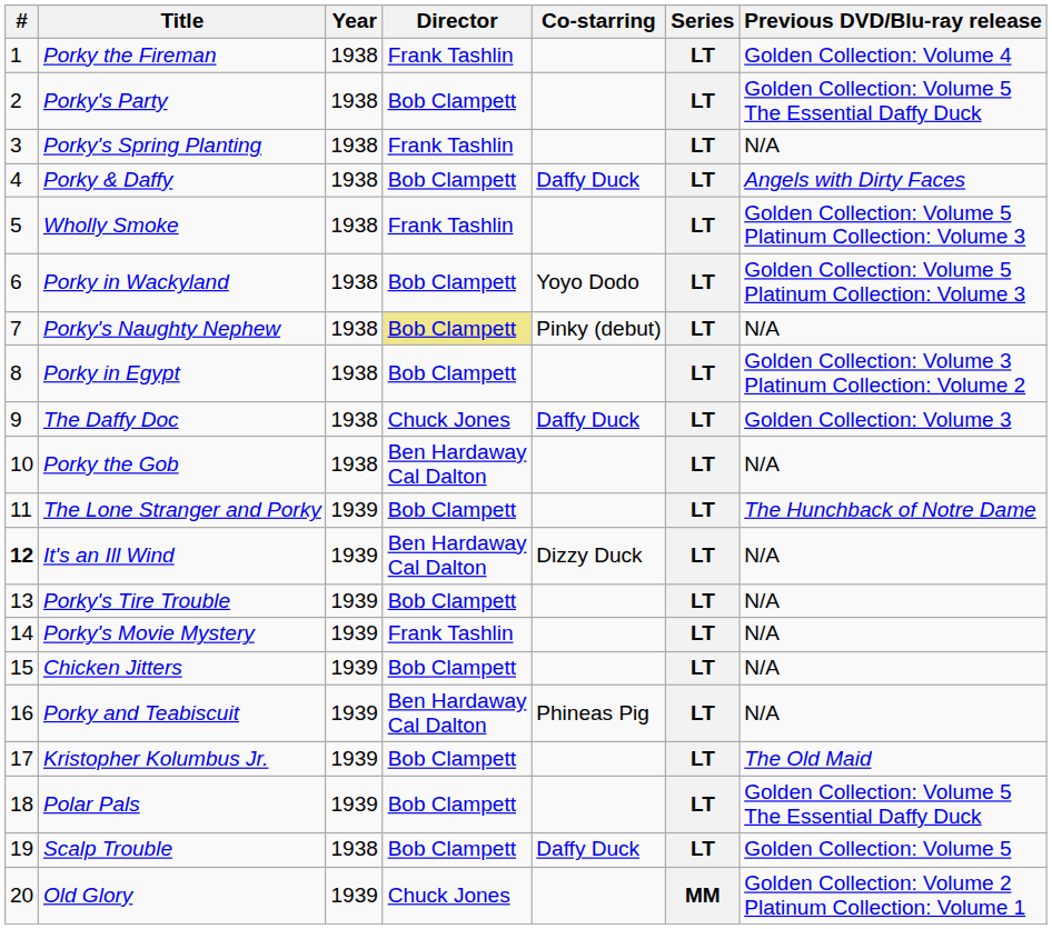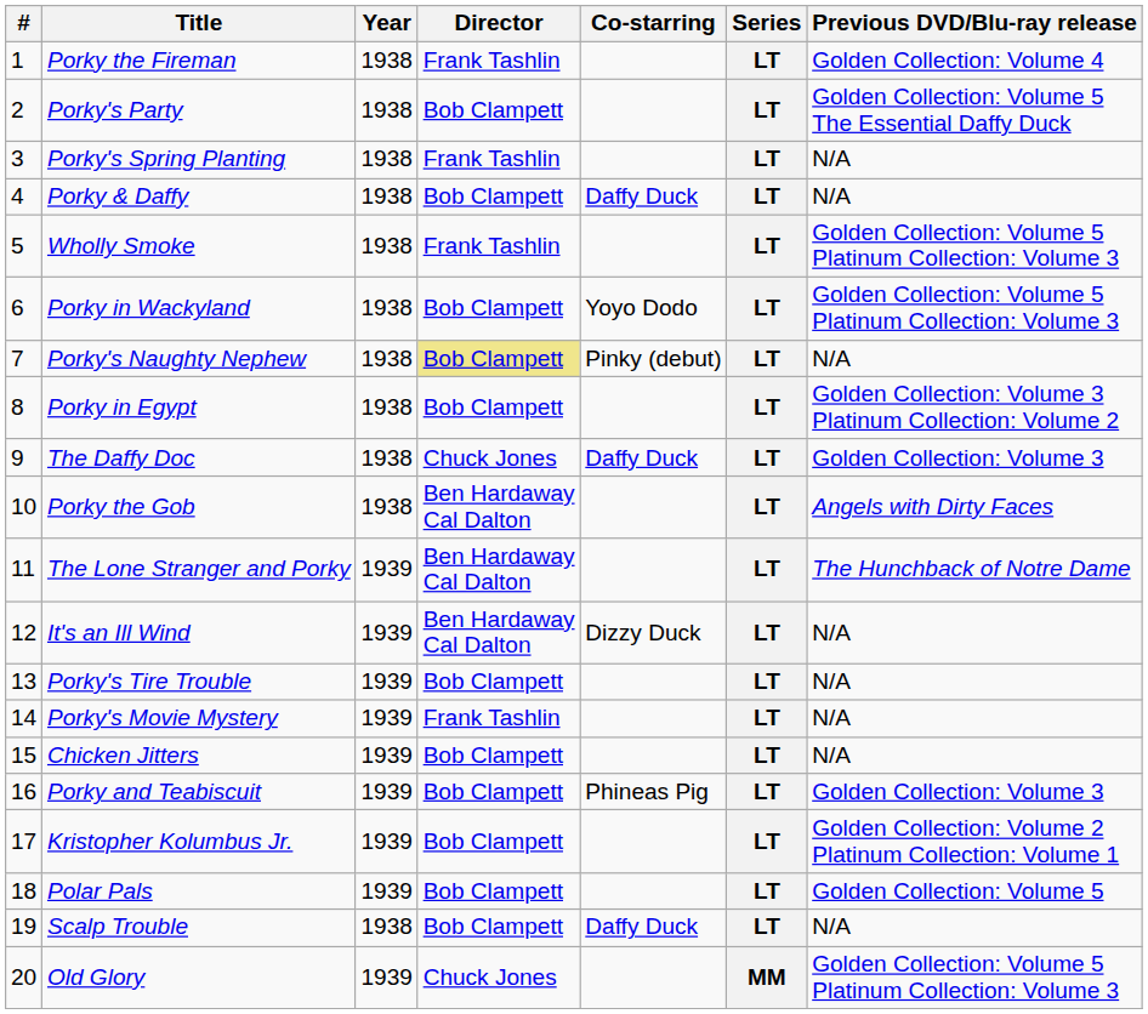 <table class="wikitable sortable">
 <tr>
 <th>#</th>
 <th>Title</th>
 <th>Year</th>
 <th>Director</th>
 <th>Co-starring</th>
 <th>Series</th>
 <th>Previous DVD/Blu-ray release</th>
 </tr>
 <tr>
 <td>1</td>
 <td><em><a href='#'>Porky the Fireman</a></em></td>
 <td>1938</td>
 <td><a href='#'>Frank Tashlin</a></td>
 <td></td>
 <th>LT</th>
 <td><a href='#'>Golden Collection: Volume 4</a></td>
 </tr>
 <tr>
 <td>2</td>
 <td><em><a href='#'>Porky's Party</a></em></td>
 <td>1938</td>
 <td><a href='#'>Bob Clampett</a></td>
 <td></td>
 <th>LT</th>
 <td><a href='#'>Golden Collection: Volume 5</a><br><a href='#'>The Essential Daffy Duck</a></td>
 </tr>
 <tr>
 <td>3</td>
 <td><em><a href='#'>Porky's Spring Planting</a></em></td>
 <td>1938</td>
 <td><a href='#'>Frank Tashlin</a></td>
 <td></td>
 <th>LT</th>
 <td>N/A</td>
 </tr>
 <tr>
 <td>4</td>
 <td><em><a href='#'>Porky & Daffy</a></em> </td>
 <td>1938</td>
 <td><a href='#'>Bob Clampett</a></td>
 <td><a href='#'>Daffy Duck</a></td>
 <th>LT</th>
-<td><em><a href='#'>Angels with Dirty Faces</a></em></td>
+<td>N/A</td>
 </tr>
 <tr>
 <td>5</td>
 <td><em><a href='#'>Wholly Smoke</a></em></td>
 <td>1938</td>
 <td><a href='#'>Frank Tashlin</a></td>
 <td></td>
 <th>LT</th>
 <td><a href='#'>Golden Collection: Volume 5</a><br><a href='#'>Platinum Collection: Volume 3</a></td>
 </tr>
 <tr>
 <td>6</td>
 <td><em><a href='#'>Porky in Wackyland</a></em></td>
 <td>1938</td>
 <td><a href='#'>Bob Clampett</a></td>
 <td>Yoyo Dodo</td>
 <th>LT</th>
 <td><a href='#'>Golden Collection: Volume 5</a><br><a href='#'>Platinum Collection: Volume 3</a></td>
 </tr>
 <tr>
 <td>7</td>
 <td><em><a href='#'>Porky's Naughty Nephew</a></em></td>
 <td>1938</td>
 <td style="background: khaki;"><a href='#'>Bob Clampett</a></td>
 <td>Pinky (debut)</td>
 <th>LT</th>
 <td>N/A</td>
 </tr>
 <tr>
 <td>8</td>
 <td><em><a href='#'>Porky in Egypt</a></em></td>
 <td>1938</td>
 <td><a href='#'>Bob Clampett</a></td>
 <td></td>
 <th>LT</th>
 <td><a href='#'>Golden Collection: Volume 3</a><br><a href='#'>Platinum Collection: Volume 2</a></td>
 </tr>
 <tr>
 <td>9</td>
 <td><em><a href='#'>The Daffy Doc</a></em></td>
 <td>1938</td>
 <td><a href='#'>Chuck Jones</a></td>
 <td><a href='#'>Daffy Duck</a></td>
 <th>LT</th>
 <td><a href='#'>Golden Collection: Volume 3</a></td>
 </tr>
 <tr>
 <td>10</td>
 <td><em><a href='#'>Porky the Gob</a></em></td>
 <td>1938</td>
 <td><a href='#'>Ben Hardaway</a><br><a href='#'>Cal Dalton</a></td>
 <td></td>
 <th>LT</th>
-<td>N/A</td>
+<td><em><a href='#'>Angels with Dirty Faces</a></em></td>
 </tr>
 <tr>
 <td>11</td>
 <td><em><a href='#'>The Lone Stranger and Porky</a> </em></td>
 <td>1939</td>
-<td><a href='#'>Bob Clampett</a></td>
+<td><a href='#'>Ben Hardaway</a><br><a href='#'>Cal Dalton</a></td>
 <td></td>
 <th>LT</th>
 <td><em><a href='#'>The Hunchback of Notre Dame</a></em></td>
 </tr>
 <tr>
-<td><strong>12</strong></td>
+<td>12</td>
 <td><em><a href='#'>It's an Ill Wind</a></em></td>
 <td>1939</td>
 <td><a href='#'>Ben Hardaway</a><br><a href='#'>Cal Dalton</a></td>
 <td>Dizzy Duck</td>
 <th>LT</th>
 <td>N/A</td>
 </tr>
 <tr>
 <td>13</td>
 <td><em><a href='#'>Porky's Tire Trouble</a></em></td>
 <td>1939</td>
 <td><a href='#'>Bob Clampett</a></td>
 <td></td>
 <th>LT</th>
 <td>N/A</td>
 </tr>
 <tr>
 <td>14</td>
 <td><em><a href='#'>Porky's Movie Mystery</a></em></td>
 <td>1939</td>
 <td><a href='#'>Frank Tashlin</a></td>
 <td></td>
 <th>LT</th>
 <td>N/A</td>
 </tr>
 <tr>
 <td>15</td>
 <td><em><a href='#'>Chicken Jitters</a></em> </td>
 <td>1939</td>
 <td><a href='#'>Bob Clampett</a></td>
 <td></td>
 <th>LT</th>
 <td>N/A</td>
 </tr>
 <tr>
 <td>16</td>
 <td><em><a href='#'>Porky and Teabiscuit</a></em></td>
 <td>1939</td>
-<td><a href='#'>Ben Hardaway</a><br><a href='#'>Cal Dalton</a></td>
+<td><a href='#'>Bob Clampett</a></td>
 <td>Phineas Pig</td>
 <th>LT</th>
-<td>N/A</td>
+<td><a href='#'>Golden Collection: Volume 3</a></td>
 </tr>
 <tr>
 <td>17</td>
 <td><em><a href='#'>Kristopher Kolumbus Jr.</a></em> </td>
 <td>1939</td>
 <td><a href='#'>Bob Clampett</a></td>
 <td></td>
 <th>LT</th>
-<td><em><a href='#'>The Old Maid</a></em></td>
+<td><a href='#'>Golden Collection: Volume 2</a><br><a href='#'>Platinum Collection: Volume 1</a></td>
 </tr>
 <tr>
 <td>18</td>
 <td><em><a href='#'>Polar Pals</a></em></td>
 <td>1939</td>
 <td><a href='#'>Bob Clampett</a></td>
 <td></td>
 <th>LT</th>
-<td><a href='#'>Golden Collection: Volume 5</a><br><a href='#'>The Essential Daffy Duck</a></td>
+<td><a href='#'>Golden Collection: Volume 5</a></td>
 </tr>
 <tr>
 <td>19</td>
 <td><em><a href='#'>Scalp Trouble</a></em></td>
 <td>1938</td>
 <td><a href='#'>Bob Clampett</a></td>
 <td><a href='#'>Daffy Duck</a></td>
 <th>LT</th>
-<td><a href='#'>Golden Collection: Volume 5</a></td>
+<td>N/A</td>
 </tr>
 <tr>
 <td>20</td>
 <td><em><a href='#'>Old Glory</a></em></td>
 <td>1939</td>
 <td><a href='#'>Chuck Jones</a></td>
 <td></td>
 <th>MM</th>
-<td><a href='#'>Golden Collection: Volume 2</a><br><a href='#'>Platinum Collection: Volume 1</a></td>
+<td><a href='#'>Golden Collection: Volume 5</a><br><a href='#'>Platinum Collection: Volume 3</a></td>
 </tr>
 <tr>
 </tr>
 </table>
